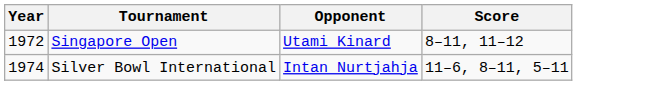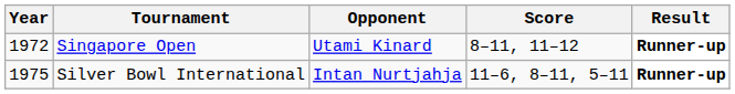 <table class="sortable wikitable" style="font-size: 90%;">
 <tr>
 <th>Year</th>
 <th>Tournament</th>
 <th>Opponent</th>
 <th>Score</th>
+<th>Result</th>
 </tr>
 <tr>
 <td align="center">1972</td>
 <td align="left"><a href='#'>Singapore Open</a></td>
 <td align="left"> <a href='#'>Utami Kinard</a></td>
 <td align="left">8–11, 11–12</td>
+<td style="text-align:left; background:white"> <strong>Runner-up</strong></td>
 </tr>
 <tr>
-<td align="center">1974</td>
+<td align="center">1975</td>
 <td align="left">Silver Bowl International</td>
 <td align="left"> <a href='#'>Intan Nurtjahja</a></td>
 <td align="left">11–6, 8–11, 5–11</td>
+<td style="text-align:left; background:white"> <strong>Runner-up</strong></td>
 </tr>
 </table>
